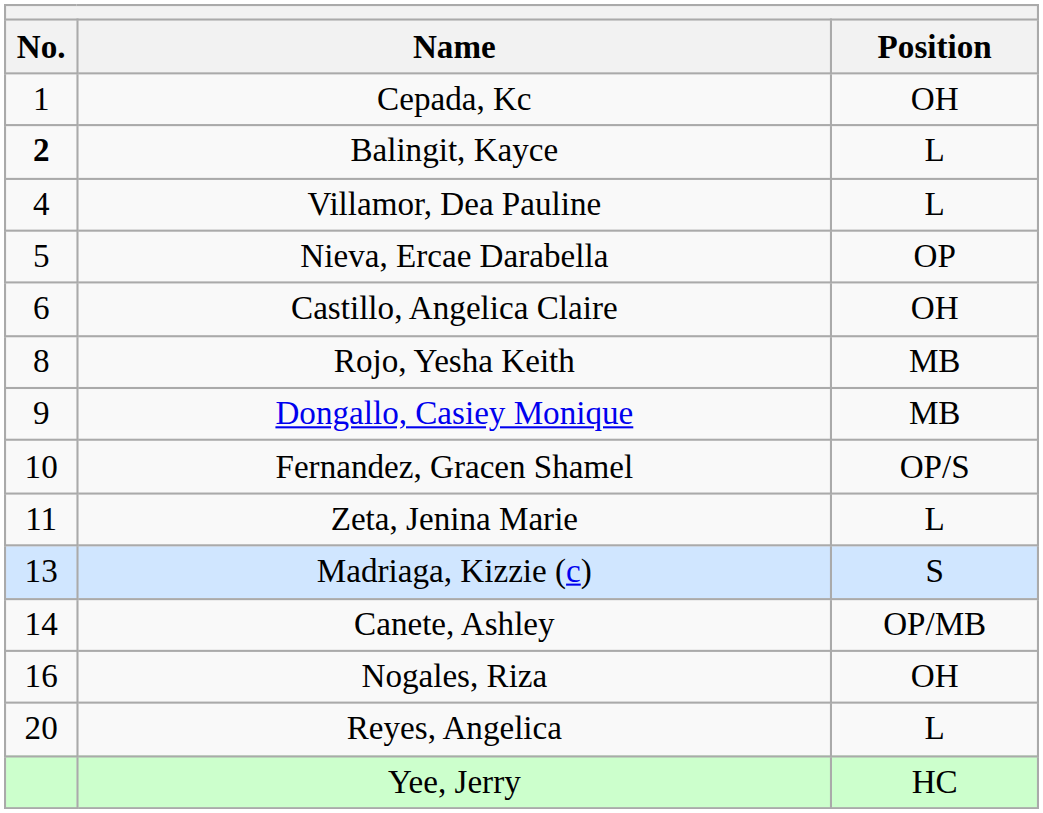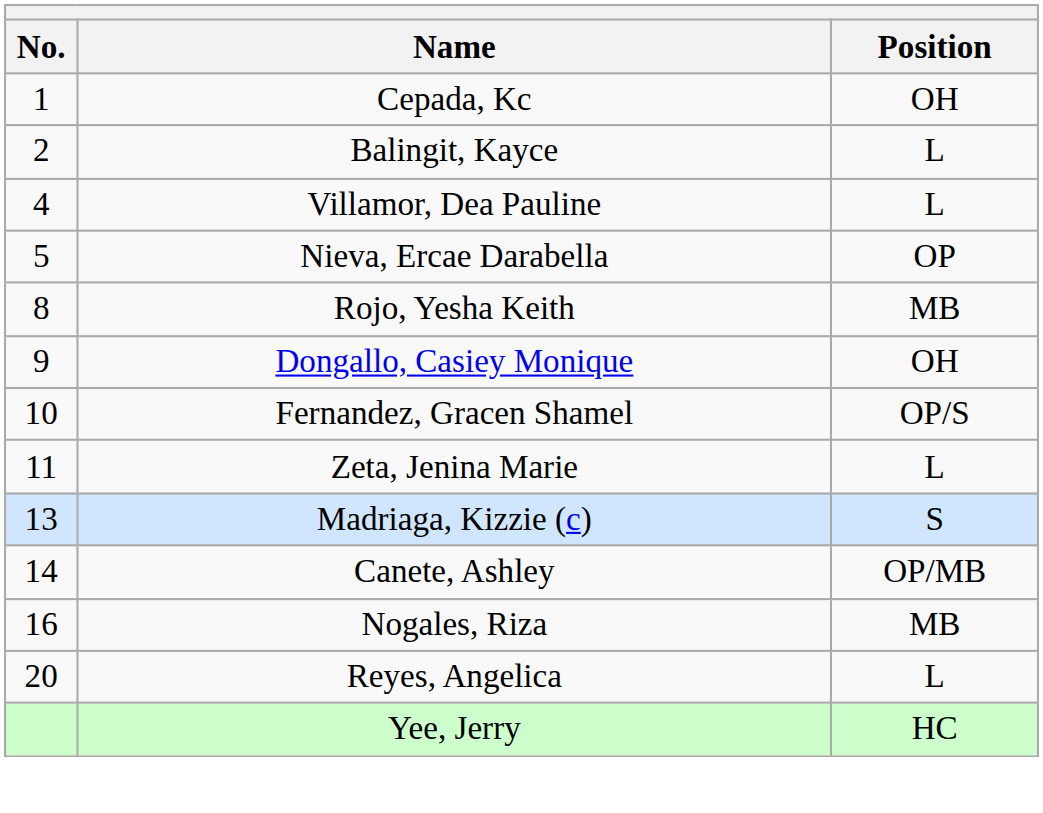 <table class="wikitable mw-collapsible mw-collapsed" style="text-align:center; width:500px; border:none">
 <tr>
 <th style="text-align:center" colspan="3"></th>
 </tr>
 <tr>
 <th style="width:7%">No.</th>
 <th>Name</th>
 <th style="width:20%">Position</th>
 </tr>
 <tr>
 <td>1</td>
 <td>Cepada, Kc</td>
 <td>OH</td>
 </tr>
 <tr>
-<td><strong>2</strong></td>
+<td>2</td>
 <td>Balingit, Kayce</td>
 <td>L</td>
 </tr>
 <tr>
 <td>4</td>
 <td>Villamor, Dea Pauline</td>
 <td>L</td>
 </tr>
 <tr>
 <td>5</td>
 <td>Nieva, Ercae Darabella</td>
 <td>OP</td>
 </tr>
 <tr>
-<td>6</td>
-<td>Castillo, Angelica Claire</td>
-<td>OH</td>
-</tr>
-<tr>
 <td>8</td>
 <td>Rojo, Yesha Keith</td>
 <td>MB</td>
 </tr>
 <tr>
 <td>9</td>
 <td><a href='#'>Dongallo, Casiey Monique</a></td>
-<td>MB</td>
+<td>OH</td>
 </tr>
 <tr>
 <td>10</td>
 <td>Fernandez, Gracen Shamel</td>
 <td>OP/S</td>
 </tr>
 <tr>
 <td>11</td>
 <td>Zeta, Jenina Marie</td>
 <td>L</td>
 </tr>
 <tr bgcolor=#D0E6FF>
 <td>13</td>
 <td>Madriaga, Kizzie (<a href='#'>c</a>)</td>
 <td>S</td>
 </tr>
 <tr>
 <td>14</td>
 <td>Canete, Ashley</td>
 <td>OP/MB</td>
 </tr>
 <tr>
 <td>16</td>
 <td>Nogales, Riza</td>
-<td>OH</td>
+<td>MB</td>
 </tr>
 <tr>
 <td>20</td>
 <td>Reyes, Angelica</td>
 <td>L</td>
 </tr>
 <tr bgcolor=#CCFFCC>
 <td></td>
 <td>Yee, Jerry</td>
 <td>HC</td>
 </tr>
 </table>
